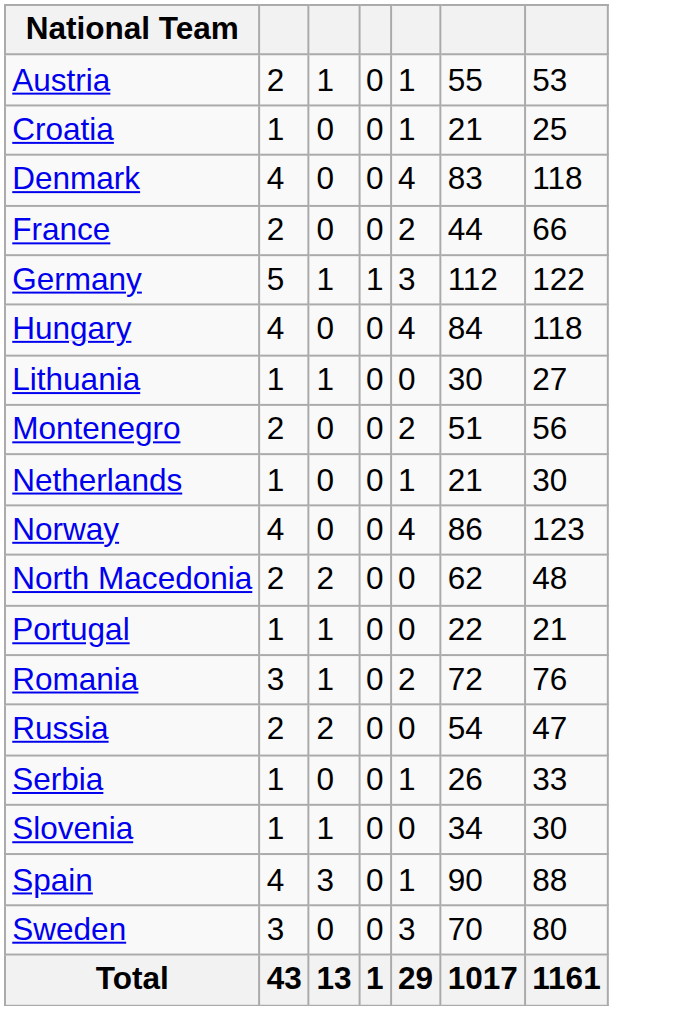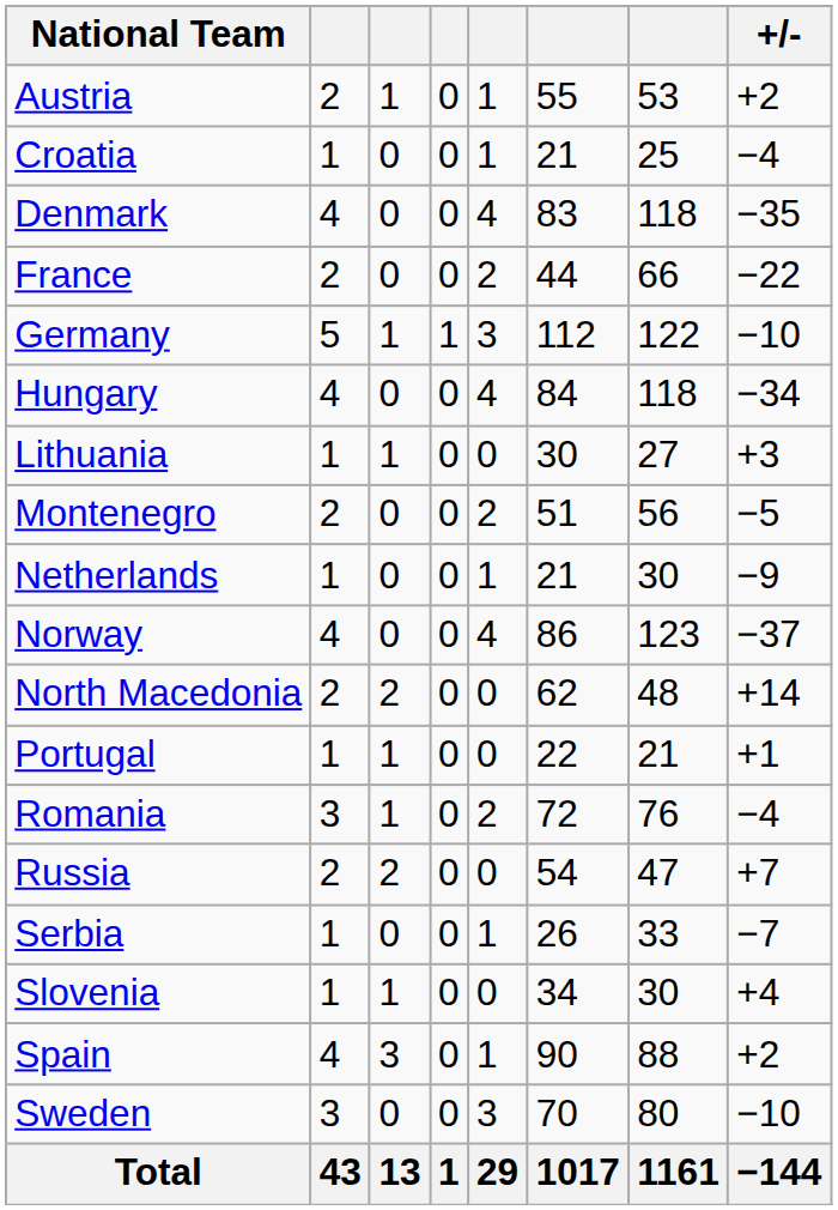 <table class="wikitable" style="text-align: left;">
 <tr>
 <th>National Team</th>
 <th></th>
 <th></th>
 <th></th>
 <th></th>
 <th></th>
 <th></th>
+<th>+/-</th>
 </tr>
 <tr>
 <td> <a href='#'>Austria</a></td>
 <td>2</td>
 <td>1</td>
 <td>0</td>
 <td>1</td>
 <td>55</td>
 <td>53</td>
+<td>+2</td>
 </tr>
 <tr>
 <td> <a href='#'>Croatia</a></td>
 <td>1</td>
 <td>0</td>
 <td>0</td>
 <td>1</td>
 <td>21</td>
 <td>25</td>
+<td>−4</td>
 </tr>
 <tr>
 <td> <a href='#'>Denmark</a></td>
 <td>4</td>
 <td>0</td>
 <td>0</td>
 <td>4</td>
 <td>83</td>
 <td>118</td>
+<td>−35</td>
 </tr>
 <tr>
 <td> <a href='#'>France</a></td>
 <td>2</td>
 <td>0</td>
 <td>0</td>
 <td>2</td>
 <td>44</td>
 <td>66</td>
+<td>−22</td>
 </tr>
 <tr>
 <td> <a href='#'>Germany</a></td>
 <td>5</td>
 <td>1</td>
 <td>1</td>
 <td>3</td>
 <td>112</td>
 <td>122</td>
+<td>−10</td>
 </tr>
 <tr>
 <td> <a href='#'>Hungary</a></td>
 <td>4</td>
 <td>0</td>
 <td>0</td>
 <td>4</td>
 <td>84</td>
 <td>118</td>
+<td>−34</td>
 </tr>
 <tr>
 <td> <a href='#'>Lithuania</a></td>
 <td>1</td>
 <td>1</td>
 <td>0</td>
 <td>0</td>
 <td>30</td>
 <td>27</td>
+<td>+3</td>
 </tr>
 <tr>
 <td> <a href='#'>Montenegro</a></td>
 <td>2</td>
 <td>0</td>
 <td>0</td>
 <td>2</td>
 <td>51</td>
 <td>56</td>
+<td>−5</td>
 </tr>
 <tr>
 <td> <a href='#'>Netherlands</a></td>
 <td>1</td>
 <td>0</td>
 <td>0</td>
 <td>1</td>
 <td>21</td>
 <td>30</td>
+<td>−9</td>
 </tr>
 <tr>
 <td> <a href='#'>Norway</a></td>
 <td>4</td>
 <td>0</td>
 <td>0</td>
 <td>4</td>
 <td>86</td>
 <td>123</td>
+<td>−37</td>
 </tr>
 <tr>
 <td> <a href='#'>North Macedonia</a></td>
 <td>2</td>
 <td>2</td>
 <td>0</td>
 <td>0</td>
 <td>62</td>
 <td>48</td>
+<td>+14</td>
 </tr>
 <tr>
 <td> <a href='#'>Portugal</a></td>
 <td>1</td>
 <td>1</td>
 <td>0</td>
 <td>0</td>
 <td>22</td>
 <td>21</td>
+<td>+1</td>
 </tr>
 <tr>
 <td> <a href='#'>Romania</a></td>
 <td>3</td>
 <td>1</td>
 <td>0</td>
 <td>2</td>
 <td>72</td>
 <td>76</td>
+<td>−4</td>
 </tr>
 <tr>
 <td> <a href='#'>Russia</a></td>
 <td>2</td>
 <td>2</td>
 <td>0</td>
 <td>0</td>
 <td>54</td>
 <td>47</td>
+<td>+7</td>
 </tr>
 <tr>
 <td> <a href='#'>Serbia</a></td>
 <td>1</td>
 <td>0</td>
 <td>0</td>
 <td>1</td>
 <td>26</td>
 <td>33</td>
+<td>−7</td>
 </tr>
 <tr>
 <td> <a href='#'>Slovenia</a></td>
 <td>1</td>
 <td>1</td>
 <td>0</td>
 <td>0</td>
 <td>34</td>
 <td>30</td>
+<td>+4</td>
 </tr>
 <tr>
 <td> <a href='#'>Spain</a></td>
 <td>4</td>
 <td>3</td>
 <td>0</td>
 <td>1</td>
 <td>90</td>
 <td>88</td>
+<td>+2</td>
 </tr>
 <tr>
 <td> <a href='#'>Sweden</a></td>
 <td>3</td>
 <td>0</td>
 <td>0</td>
 <td>3</td>
 <td>70</td>
 <td>80</td>
+<td>−10</td>
 </tr>
 <tr>
 <th>Total</th>
 <th>43</th>
 <th>13</th>
 <th>1</th>
 <th>29</th>
 <th>1017</th>
 <th>1161</th>
+<th>−144</th>
 </tr>
 </table>
